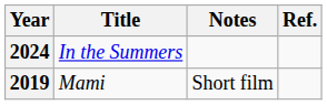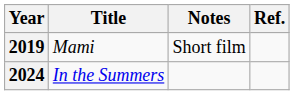 <table class="wikitable sortable plainrowheaders">
 <tr>
 <th scope="col">Year</th>
 <th scope="col">Title</th>
 <th scope="col">Notes</th>
 <th scope="col">Ref.</th>
 </tr>
 <tr>
+<th scope="row">2019</th>
+<td><em>Mami</em></td>
+<td>Short film</td>
+<td align="center"></td>
+</tr>
+<tr>
 <th scope="row">2024</th>
 <td><em><a href='#'>In the Summers</a></em></td>
 <td></td>
 <td align="center"></td>
 </tr>
-<tr>
-<th scope="row">2019</th>
-<td><em>Mami</em></td>
-<td>Short film</td>
-<td align="center"></td>
-</tr>
 </table>
